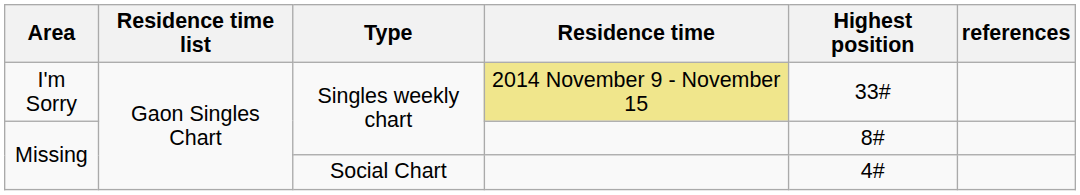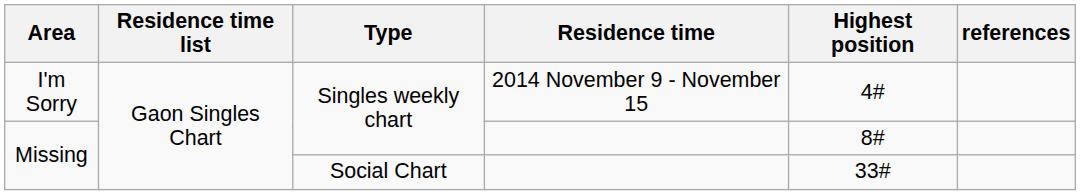 <table class="wikitable" style="text-align:center; width:800px">
 <tr>
 <th>Area</th>
 <th>Residence time list</th>
 <th>Type</th>
 <th>Residence time</th>
 <th>Highest position</th>
 <th>references</th>
 </tr>
 <tr>
 <td>I'm Sorry</td>
 <td rowspan=3>Gaon Singles Chart</td>
 <td rowspan=2>Singles weekly chart</td>
-<td style="background: khaki;">2014 November 9 - November 15</td>
-<td>33#</td>
+<td>2014 November 9 - November 15</td>
+<td>4#</td>
 <td></td>
 </tr>
 <tr>
 <td rowspan=2>Missing</td>
 <td></td>
 <td>8#</td>
 <td></td>
 </tr>
 <tr>
 <td>Social Chart</td>
 <td></td>
-<td>4#</td>
+<td>33#</td>
 <td></td>
 </tr>
 </table>
